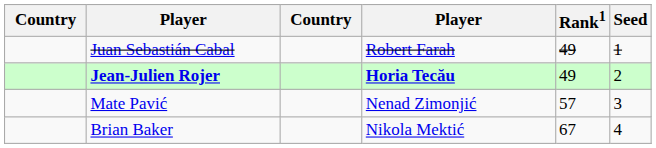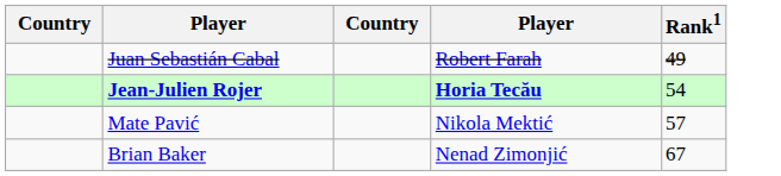 <table class="sortable wikitable">
 <tr>
 <th width="70">Country</th>
 <th width="175">Player</th>
 <th width="70">Country</th>
 <th width="175">Player</th>
 <th>Rank<sup>1</sup></th>
-<th>Seed</th>
 </tr>
 <tr>
 <td><s></s></td>
 <td><s><a href='#'>Juan Sebastián Cabal</a></s></td>
 <td><s></s></td>
 <td><s><a href='#'>Robert Farah</a></s></td>
 <td><s>49</s></td>
-<td><s>1</s></td>
 </tr>
 <tr style="background:#cfc;">
 <td></td>
 <td><strong><a href='#'>Jean-Julien Rojer</a></strong></td>
 <td></td>
 <td><strong><a href='#'>Horia Tecău</a></strong></td>
-<td>49</td>
-<td>2</td>
+<td>54</td>
 </tr>
 <tr>
 <td></td>
 <td><a href='#'>Mate Pavić</a></td>
 <td></td>
-<td><a href='#'>Nenad Zimonjić</a></td>
+<td><a href='#'>Nikola Mektić</a></td>
 <td>57</td>
-<td>3</td>
 </tr>
 <tr>
 <td></td>
 <td><a href='#'>Brian Baker</a></td>
 <td></td>
-<td><a href='#'>Nikola Mektić</a></td>
+<td><a href='#'>Nenad Zimonjić</a></td>
 <td>67</td>
-<td>4</td>
 </tr>
 </table>
